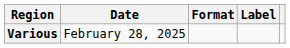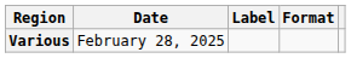 <table class="wikitable plainrowheaders">
 <tr>
 <th scope="col">Region</th>
 <th scope="col">Date</th>
+<th scope="col">Label</th>
 <th scope="col">Format</th>
-<th scope="col">Label</th>
 <th scope="col"></th>
 </tr>
 <tr>
 <th scope="row">Various</th>
 <td>February 28, 2025</td>
 <td></td>
 <td></td>
 <td align="center"></td>
 </tr>
 </table>
